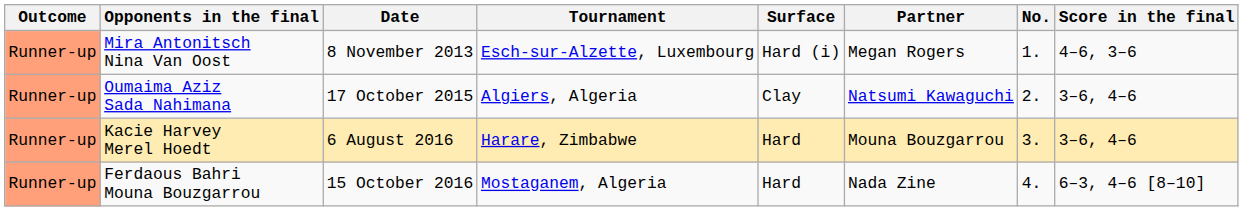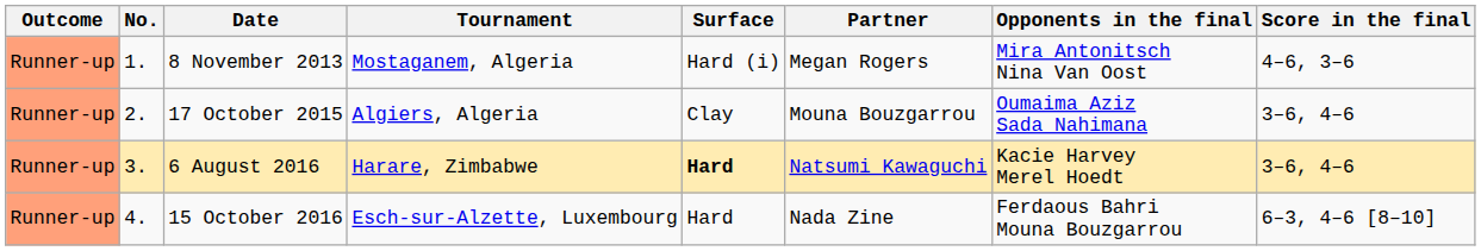 <table class="sortable wikitable" style="font-size:97%;">
 <tr>
 <th>Outcome</th>
-<th>Opponents in the final</th>
+<th>No.</th>
 <th>Date</th>
 <th>Tournament</th>
 <th>Surface</th>
 <th>Partner</th>
-<th>No.</th>
+<th>Opponents in the final</th>
 <th>Score in the final</th>
 </tr>
 <tr>
 <td style="background:#ffa07a;">Runner-up</td>
-<td> <a href='#'>Mira Antonitsch</a> <br>  Nina Van Oost</td>
+<td>1.</td>
 <td>8 November 2013</td>
-<td><a href='#'>Esch-sur-Alzette</a>, Luxembourg</td>
+<td><a href='#'>Mostaganem</a>, Algeria</td>
 <td>Hard (i)</td>
 <td> Megan Rogers</td>
-<td>1.</td>
+<td> <a href='#'>Mira Antonitsch</a> <br>  Nina Van Oost</td>
 <td>4–6, 3–6</td>
 </tr>
 <tr>
 <td style="background:#ffa07a;">Runner-up</td>
-<td> <a href='#'>Oumaima Aziz</a> <br>  <a href='#'>Sada Nahimana</a></td>
+<td>2.</td>
 <td>17 October 2015</td>
 <td><a href='#'>Algiers</a>, Algeria</td>
 <td>Clay</td>
-<td> <a href='#'>Natsumi Kawaguchi</a></td>
-<td>2.</td>
+<td> Mouna Bouzgarrou</td>
+<td> <a href='#'>Oumaima Aziz</a> <br>  <a href='#'>Sada Nahimana</a></td>
 <td>3–6, 4–6</td>
 </tr>
 <tr bgcolor=#ffecb2>
 <td style="background:#ffa07a;">Runner-up</td>
-<td> Kacie Harvey <br>  Merel Hoedt</td>
+<td>3.</td>
 <td>6 August 2016</td>
 <td><a href='#'>Harare</a>, Zimbabwe</td>
-<td>Hard</td>
-<td> Mouna Bouzgarrou</td>
-<td>3.</td>
+<td><strong>Hard</strong></td>
+<td> <a href='#'>Natsumi Kawaguchi</a></td>
+<td> Kacie Harvey <br>  Merel Hoedt</td>
 <td>3–6, 4–6</td>
 </tr>
 <tr>
 <td style="background:#ffa07a;">Runner-up</td>
-<td> Ferdaous Bahri <br>  Mouna Bouzgarrou</td>
+<td>4.</td>
 <td>15 October 2016</td>
-<td><a href='#'>Mostaganem</a>, Algeria</td>
+<td><a href='#'>Esch-sur-Alzette</a>, Luxembourg</td>
 <td>Hard</td>
 <td> Nada Zine</td>
-<td>4.</td>
+<td> Ferdaous Bahri <br>  Mouna Bouzgarrou</td>
 <td>6–3, 4–6 [8–10]</td>
 </tr>
 </table>
